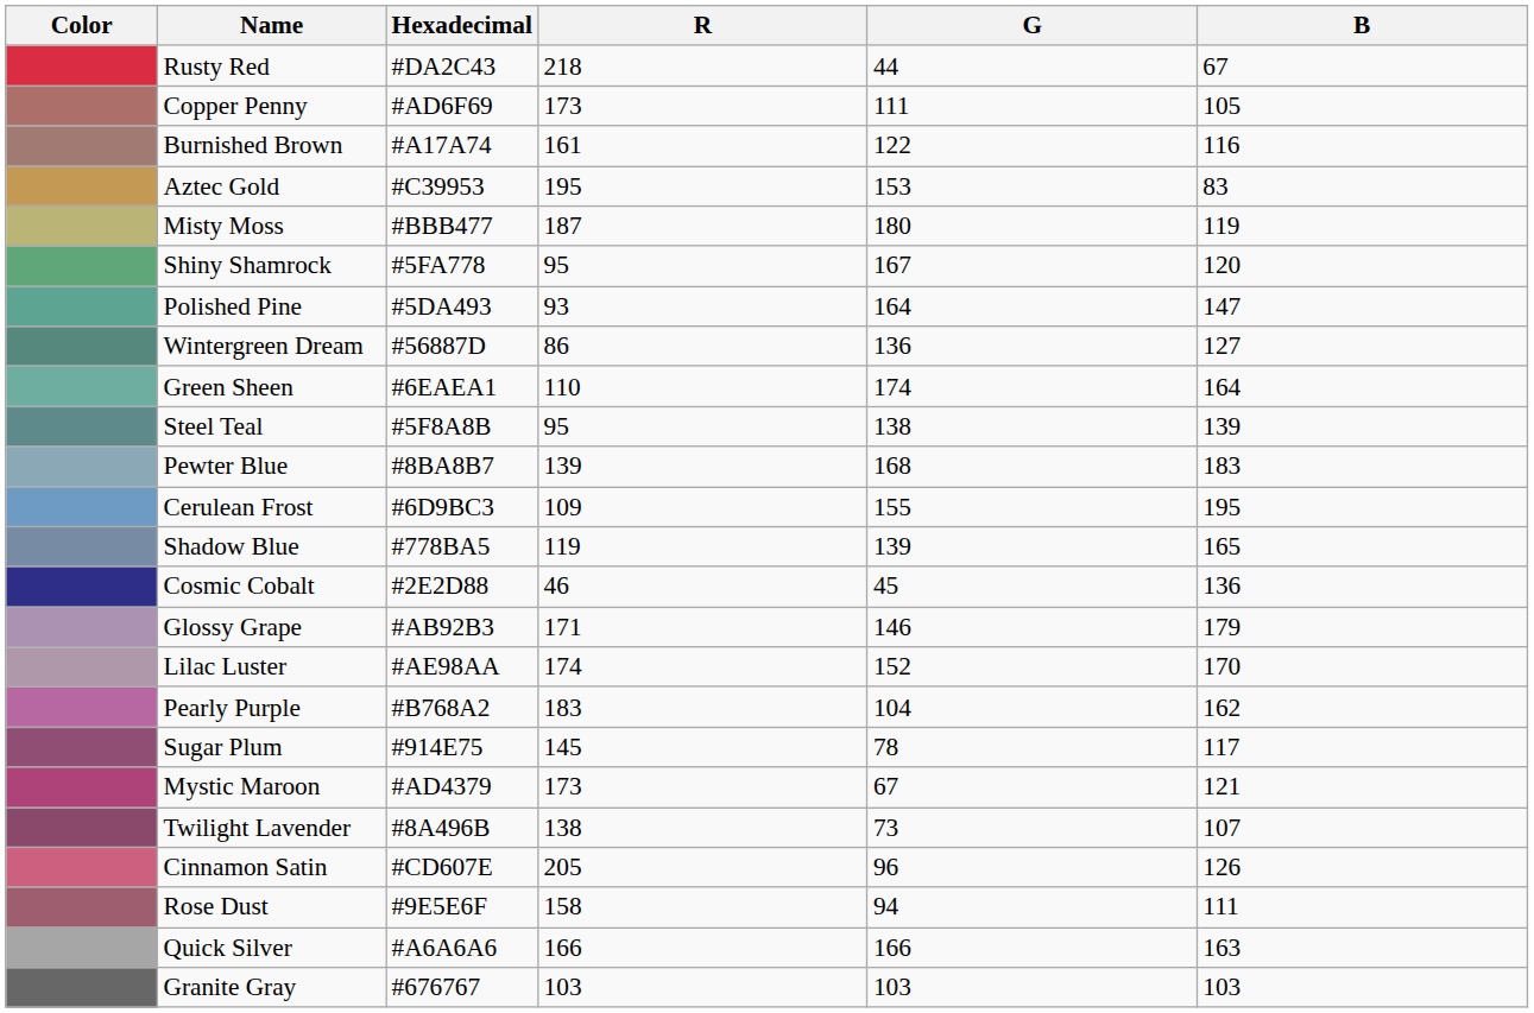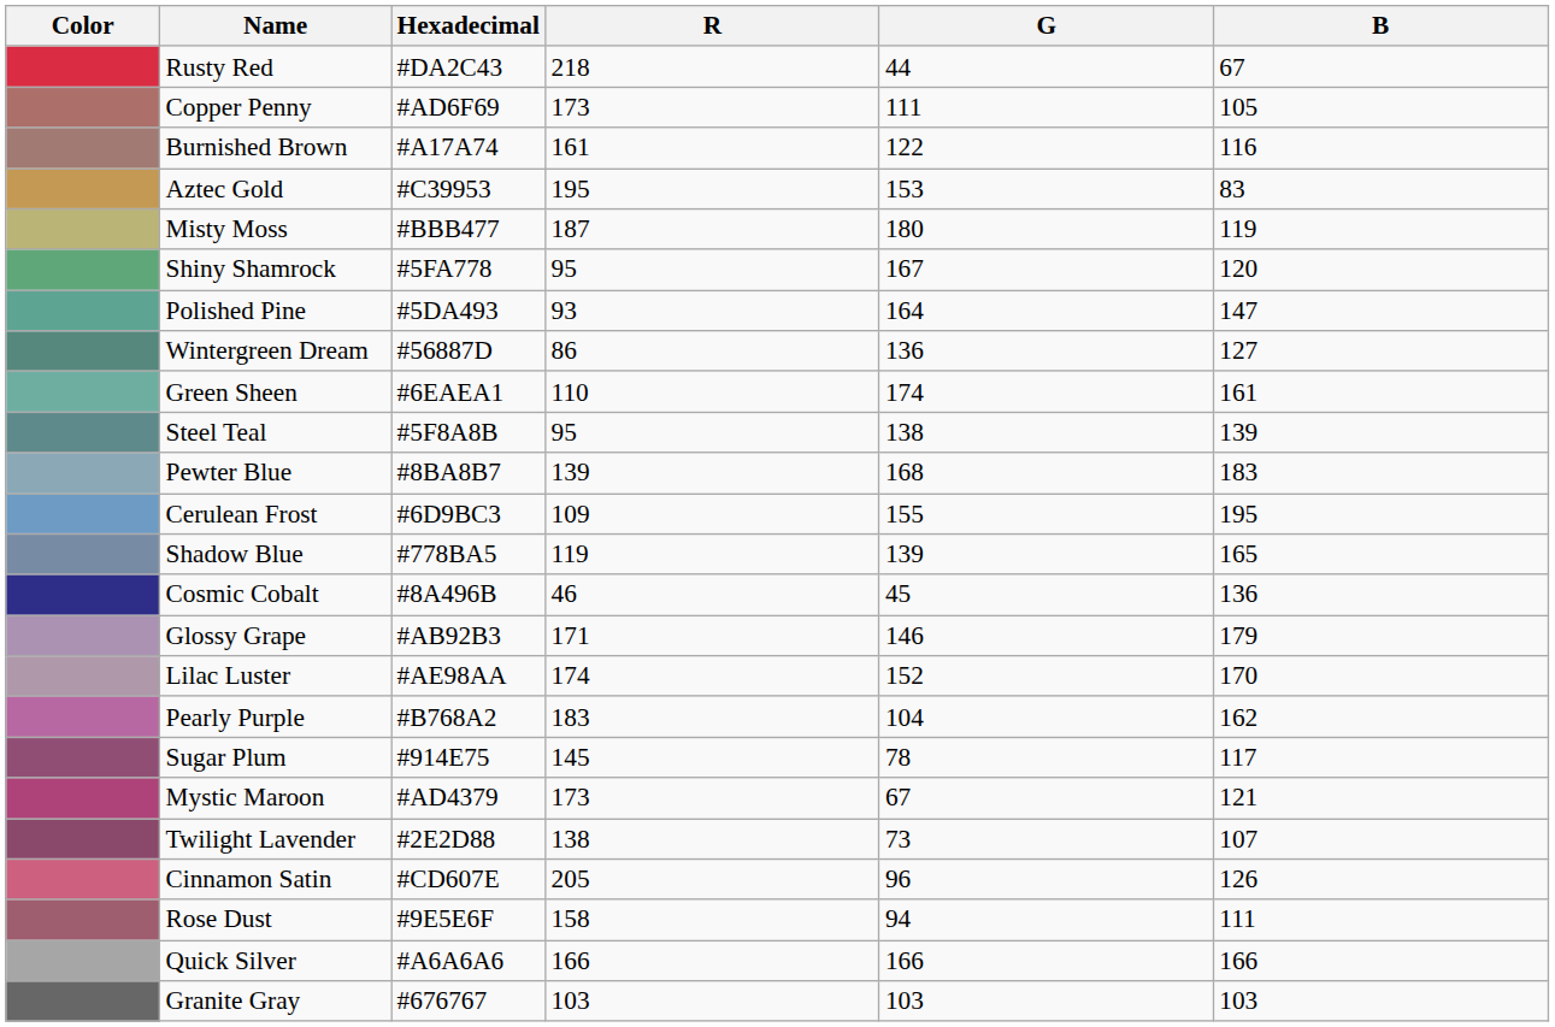 <table class="wikitable sortable">
 <tr>
 <th width=10%>Color</th>
 <th width=15%>Name</th>
 <th width=10%>Hexadecimal</th>
 <th>R</th>
 <th>G</th>
 <th>B</th>
 </tr>
 <tr>
 <td style="background:#DA2C43"></td>
 <td>Rusty Red</td>
 <td>#DA2C43</td>
 <td>218</td>
 <td>44</td>
 <td>67</td>
 </tr>
 <tr>
 <td style="background:#AD6F69"></td>
 <td>Copper Penny</td>
 <td>#AD6F69</td>
 <td>173</td>
 <td>111</td>
 <td>105</td>
 </tr>
 <tr>
 <td style="background:#A17A74"></td>
 <td>Burnished Brown</td>
 <td>#A17A74</td>
 <td>161</td>
 <td>122</td>
 <td>116</td>
 </tr>
 <tr>
 <td style="background:#C39953"></td>
 <td>Aztec Gold</td>
 <td>#C39953</td>
 <td>195</td>
 <td>153</td>
 <td>83</td>
 </tr>
 <tr>
 <td style="background:#BBB477"></td>
 <td>Misty Moss</td>
 <td>#BBB477</td>
 <td>187</td>
 <td>180</td>
 <td>119</td>
 </tr>
 <tr>
 <td style="background:#5FA778"></td>
 <td>Shiny Shamrock</td>
 <td>#5FA778</td>
 <td>95</td>
 <td>167</td>
 <td>120</td>
 </tr>
 <tr>
 <td style="background:#5DA493"></td>
 <td>Polished Pine</td>
 <td>#5DA493</td>
 <td>93</td>
 <td>164</td>
 <td>147</td>
 </tr>
 <tr>
 <td style="background:#56887D"></td>
 <td>Wintergreen Dream</td>
 <td>#56887D</td>
 <td>86</td>
 <td>136</td>
 <td>127</td>
 </tr>
 <tr>
 <td style="background:#6EAEA1"></td>
 <td>Green Sheen</td>
 <td>#6EAEA1</td>
 <td>110</td>
 <td>174</td>
-<td>164</td>
+<td>161</td>
 </tr>
 <tr>
 <td style="background:#5F8A8B"></td>
 <td>Steel Teal</td>
 <td>#5F8A8B</td>
 <td>95</td>
 <td>138</td>
 <td>139</td>
 </tr>
 <tr>
 <td style="background:#8BA8B7"></td>
 <td>Pewter Blue</td>
 <td>#8BA8B7</td>
 <td>139</td>
 <td>168</td>
 <td>183</td>
 </tr>
 <tr>
 <td style="background:#6D9BC3"></td>
 <td>Cerulean Frost</td>
 <td>#6D9BC3</td>
 <td>109</td>
 <td>155</td>
 <td>195</td>
 </tr>
 <tr>
 <td style="background:#778BA5"></td>
 <td>Shadow Blue</td>
 <td>#778BA5</td>
 <td>119</td>
 <td>139</td>
 <td>165</td>
 </tr>
 <tr>
 <td style="background:#2E2D88"></td>
 <td>Cosmic Cobalt</td>
-<td>#2E2D88</td>
+<td>#8A496B</td>
 <td>46</td>
 <td>45</td>
 <td>136</td>
 </tr>
 <tr>
 <td style="background:#AB92B3"></td>
 <td>Glossy Grape</td>
 <td>#AB92B3</td>
 <td>171</td>
 <td>146</td>
 <td>179</td>
 </tr>
 <tr>
 <td style="background:#AE98AA"></td>
 <td>Lilac Luster</td>
 <td>#AE98AA</td>
 <td>174</td>
 <td>152</td>
 <td>170</td>
 </tr>
 <tr>
 <td style="background:#B768A2"></td>
 <td>Pearly Purple</td>
 <td>#B768A2</td>
 <td>183</td>
 <td>104</td>
 <td>162</td>
 </tr>
 <tr>
 <td style="background:#914E75"></td>
 <td>Sugar Plum</td>
 <td>#914E75</td>
 <td>145</td>
 <td>78</td>
 <td>117</td>
 </tr>
 <tr>
 <td style="background:#AD4379"></td>
 <td>Mystic Maroon</td>
 <td>#AD4379</td>
 <td>173</td>
 <td>67</td>
 <td>121</td>
 </tr>
 <tr>
 <td style="background:#8A496B"></td>
 <td>Twilight Lavender</td>
-<td>#8A496B</td>
+<td>#2E2D88</td>
 <td>138</td>
 <td>73</td>
 <td>107</td>
 </tr>
 <tr>
 <td style="background:#CD607E"></td>
 <td>Cinnamon Satin</td>
 <td>#CD607E</td>
 <td>205</td>
 <td>96</td>
 <td>126</td>
 </tr>
 <tr>
 <td style="background:#9E5E6F"></td>
 <td>Rose Dust</td>
 <td>#9E5E6F</td>
 <td>158</td>
 <td>94</td>
 <td>111</td>
 </tr>
 <tr>
 <td style="background:#A6A6A6"></td>
 <td>Quick Silver</td>
 <td>#A6A6A6</td>
 <td>166</td>
 <td>166</td>
-<td>163</td>
+<td>166</td>
 </tr>
 <tr>
 <td style="background:#676767"></td>
 <td>Granite Gray</td>
 <td>#676767</td>
 <td>103</td>
 <td>103</td>
 <td>103</td>
 </tr>
 </table>
